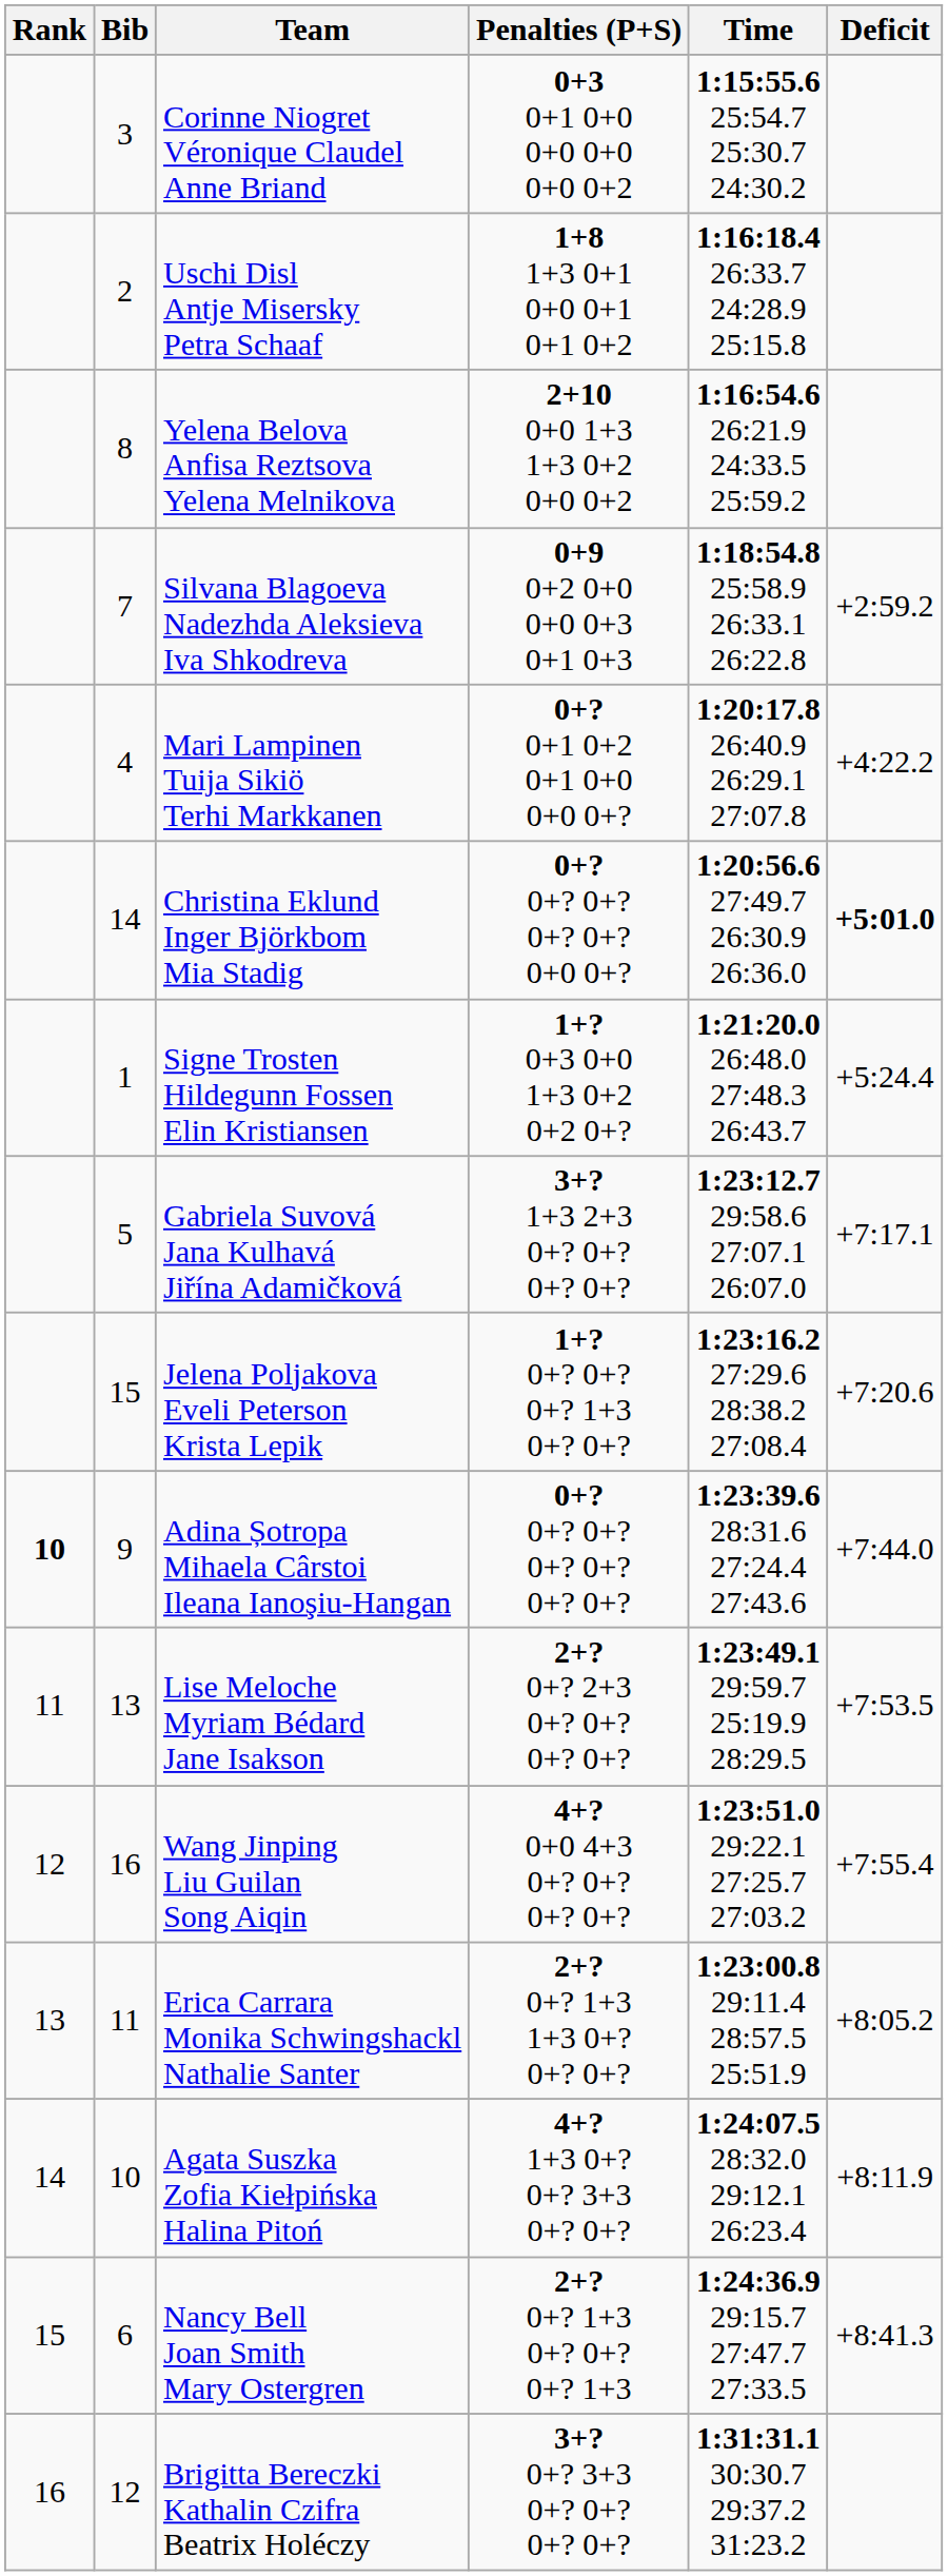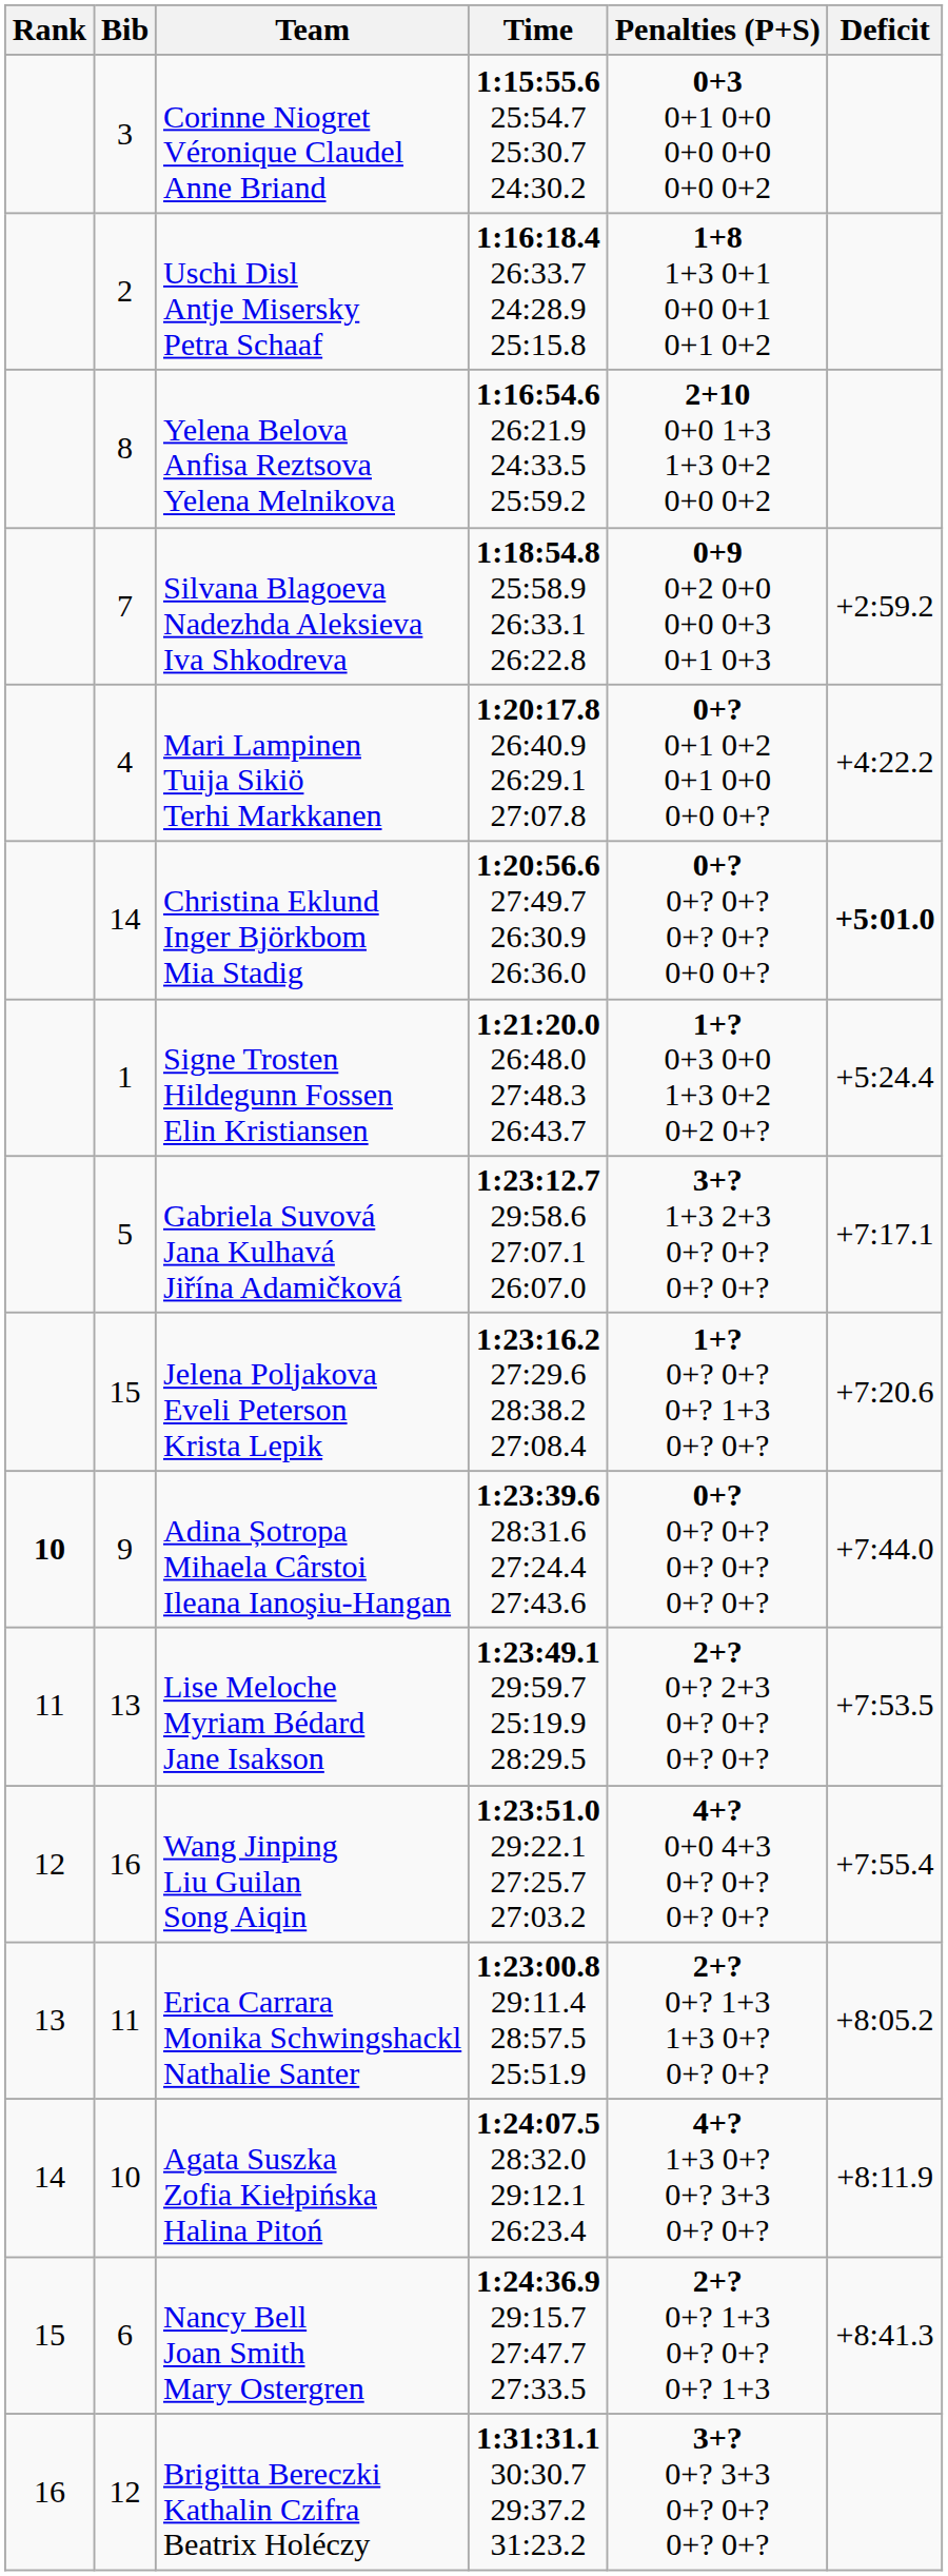 <table class="wikitable sortable" style="text-align:center">
 <tr>
 <th>Rank</th>
 <th>Bib</th>
 <th>Team</th>
+<th>Time</th>
 <th>Penalties (P+S)</th>
-<th>Time</th>
 <th>Deficit</th>
 </tr>
 <tr>
 <td></td>
 <td>3</td>
 <td align=left><br><a href='#'>Corinne Niogret</a><br><a href='#'>Véronique Claudel</a><br><a href='#'>Anne Briand</a></td>
+<td><strong>1:15:55.6</strong><br>25:54.7<br>25:30.7<br>24:30.2</td>
 <td><strong>0+3</strong><br>0+1 0+0<br>0+0 0+0<br>0+0 0+2</td>
-<td><strong>1:15:55.6</strong><br>25:54.7<br>25:30.7<br>24:30.2</td>
 <td></td>
 </tr>
 <tr>
 <td></td>
 <td>2</td>
 <td align=left><br><a href='#'>Uschi Disl</a><br><a href='#'>Antje Misersky</a><br><a href='#'>Petra Schaaf</a></td>
+<td><strong>1:16:18.4</strong><br>26:33.7<br>24:28.9<br>25:15.8</td>
 <td><strong>1+8</strong><br>1+3 0+1<br>0+0 0+1<br>0+1 0+2</td>
-<td><strong>1:16:18.4</strong><br>26:33.7<br>24:28.9<br>25:15.8</td>
 <td></td>
 </tr>
 <tr>
 <td></td>
 <td>8</td>
 <td align=left><br><a href='#'>Yelena Belova</a><br><a href='#'>Anfisa Reztsova</a><br><a href='#'>Yelena Melnikova</a></td>
+<td><strong>1:16:54.6</strong><br>26:21.9<br>24:33.5<br>25:59.2</td>
 <td><strong>2+10</strong><br>0+0 1+3<br>1+3 0+2<br>0+0 0+2</td>
-<td><strong>1:16:54.6</strong><br>26:21.9<br>24:33.5<br>25:59.2</td>
 <td></td>
 </tr>
 <tr>
 <td></td>
 <td>7</td>
 <td align=left><br><a href='#'>Silvana Blagoeva</a><br><a href='#'>Nadezhda Aleksieva</a><br><a href='#'>Iva Shkodreva</a></td>
+<td><strong>1:18:54.8</strong><br>25:58.9<br>26:33.1<br>26:22.8</td>
 <td><strong>0+9</strong><br>0+2 0+0<br>0+0 0+3<br>0+1 0+3</td>
-<td><strong>1:18:54.8</strong><br>25:58.9<br>26:33.1<br>26:22.8</td>
 <td>+2:59.2</td>
 </tr>
 <tr>
 <td></td>
 <td>4</td>
 <td align=left><br><a href='#'>Mari Lampinen</a><br><a href='#'>Tuija Sikiö</a><br><a href='#'>Terhi Markkanen</a></td>
+<td><strong>1:20:17.8</strong><br>26:40.9<br>26:29.1<br>27:07.8</td>
 <td><strong>0+?</strong><br>0+1 0+2<br>0+1 0+0<br>0+0 0+?</td>
-<td><strong>1:20:17.8</strong><br>26:40.9<br>26:29.1<br>27:07.8</td>
 <td>+4:22.2</td>
 </tr>
 <tr>
 <td></td>
 <td>14</td>
 <td align=left><br><a href='#'>Christina Eklund</a><br><a href='#'>Inger Björkbom</a><br><a href='#'>Mia Stadig</a></td>
+<td><strong>1:20:56.6</strong><br>27:49.7<br>26:30.9<br>26:36.0</td>
 <td><strong>0+?</strong><br>0+? 0+?<br>0+? 0+?<br>0+0 0+?</td>
-<td><strong>1:20:56.6</strong><br>27:49.7<br>26:30.9<br>26:36.0</td>
 <td><strong>+5:01.0</strong></td>
 </tr>
 <tr>
 <td></td>
 <td>1</td>
 <td align=left><br><a href='#'>Signe Trosten</a><br><a href='#'>Hildegunn Fossen</a><br><a href='#'>Elin Kristiansen</a></td>
+<td><strong>1:21:20.0</strong><br>26:48.0<br>27:48.3<br>26:43.7</td>
 <td><strong>1+?</strong><br>0+3 0+0<br>1+3 0+2<br>0+2 0+?</td>
-<td><strong>1:21:20.0</strong><br>26:48.0<br>27:48.3<br>26:43.7</td>
 <td>+5:24.4</td>
 </tr>
 <tr>
 <td></td>
 <td>5</td>
 <td align=left><br><a href='#'>Gabriela Suvová</a><br><a href='#'>Jana Kulhavá</a><br><a href='#'>Jiřína Adamičková</a></td>
+<td><strong>1:23:12.7</strong><br>29:58.6<br>27:07.1<br>26:07.0</td>
 <td><strong>3+?</strong><br>1+3 2+3<br>0+? 0+?<br>0+? 0+?</td>
-<td><strong>1:23:12.7</strong><br>29:58.6<br>27:07.1<br>26:07.0</td>
 <td>+7:17.1</td>
 </tr>
 <tr>
 <td></td>
 <td>15</td>
 <td align=left><br><a href='#'>Jelena Poljakova</a><br><a href='#'>Eveli Peterson</a><br><a href='#'>Krista Lepik</a></td>
+<td><strong>1:23:16.2</strong><br>27:29.6<br>28:38.2<br>27:08.4</td>
 <td><strong>1+?</strong><br>0+? 0+?<br>0+? 1+3<br>0+? 0+?</td>
-<td><strong>1:23:16.2</strong><br>27:29.6<br>28:38.2<br>27:08.4</td>
 <td>+7:20.6</td>
 </tr>
 <tr>
 <td><strong>10</strong></td>
 <td>9</td>
 <td align=left><br><a href='#'>Adina Șotropa</a><br><a href='#'>Mihaela Cârstoi</a><br><a href='#'>Ileana Ianoşiu-Hangan</a></td>
+<td><strong>1:23:39.6</strong><br>28:31.6<br>27:24.4<br>27:43.6</td>
 <td><strong>0+?</strong><br>0+? 0+?<br>0+? 0+?<br>0+? 0+?</td>
-<td><strong>1:23:39.6</strong><br>28:31.6<br>27:24.4<br>27:43.6</td>
 <td>+7:44.0</td>
 </tr>
 <tr>
 <td>11</td>
 <td>13</td>
 <td align=left><br><a href='#'>Lise Meloche</a><br><a href='#'>Myriam Bédard</a><br><a href='#'>Jane Isakson</a></td>
+<td><strong>1:23:49.1</strong><br>29:59.7<br>25:19.9<br>28:29.5</td>
 <td><strong>2+?</strong><br>0+? 2+3<br>0+? 0+?<br>0+? 0+?</td>
-<td><strong>1:23:49.1</strong><br>29:59.7<br>25:19.9<br>28:29.5</td>
 <td>+7:53.5</td>
 </tr>
 <tr>
 <td>12</td>
 <td>16</td>
 <td align=left><br><a href='#'>Wang Jinping</a><br><a href='#'>Liu Guilan</a><br><a href='#'>Song Aiqin</a></td>
+<td><strong>1:23:51.0</strong><br>29:22.1<br>27:25.7<br>27:03.2</td>
 <td><strong>4+?</strong><br>0+0 4+3<br>0+? 0+?<br>0+? 0+?</td>
-<td><strong>1:23:51.0</strong><br>29:22.1<br>27:25.7<br>27:03.2</td>
 <td>+7:55.4</td>
 </tr>
 <tr>
 <td>13</td>
 <td>11</td>
 <td align=left><br><a href='#'>Erica Carrara</a><br><a href='#'>Monika Schwingshackl</a><br><a href='#'>Nathalie Santer</a></td>
+<td><strong>1:23:00.8</strong><br>29:11.4<br>28:57.5<br>25:51.9</td>
 <td><strong>2+?</strong><br>0+? 1+3<br>1+3 0+?<br>0+? 0+?</td>
-<td><strong>1:23:00.8</strong><br>29:11.4<br>28:57.5<br>25:51.9</td>
 <td>+8:05.2</td>
 </tr>
 <tr>
 <td>14</td>
 <td>10</td>
 <td align=left><br><a href='#'>Agata Suszka</a><br><a href='#'>Zofia Kiełpińska</a><br><a href='#'>Halina Pitoń</a></td>
+<td><strong>1:24:07.5</strong><br>28:32.0<br>29:12.1<br>26:23.4</td>
 <td><strong>4+?</strong><br>1+3 0+?<br>0+? 3+3<br>0+? 0+?</td>
-<td><strong>1:24:07.5</strong><br>28:32.0<br>29:12.1<br>26:23.4</td>
 <td>+8:11.9</td>
 </tr>
 <tr>
 <td>15</td>
 <td>6</td>
 <td align=left><br><a href='#'>Nancy Bell</a><br><a href='#'>Joan Smith</a><br><a href='#'>Mary Ostergren</a></td>
+<td><strong>1:24:36.9</strong><br>29:15.7<br>27:47.7<br>27:33.5</td>
 <td><strong>2+?</strong><br>0+? 1+3<br>0+? 0+?<br>0+? 1+3</td>
-<td><strong>1:24:36.9</strong><br>29:15.7<br>27:47.7<br>27:33.5</td>
 <td>+8:41.3</td>
 </tr>
 <tr>
 <td>16</td>
 <td>12</td>
 <td align=left><br><a href='#'>Brigitta Bereczki</a><br><a href='#'>Kathalin Czifra</a><br>Beatrix Holéczy</td>
+<td><strong>1:31:31.1</strong><br>30:30.7<br>29:37.2<br>31:23.2</td>
 <td><strong>3+?</strong><br>0+? 3+3<br>0+? 0+?<br>0+? 0+?</td>
-<td><strong>1:31:31.1</strong><br>30:30.7<br>29:37.2<br>31:23.2</td>
 <td></td>
 </tr>
 </table>
